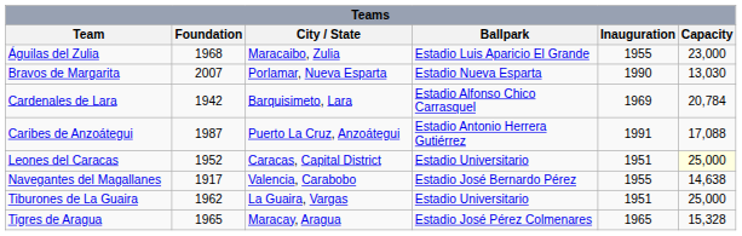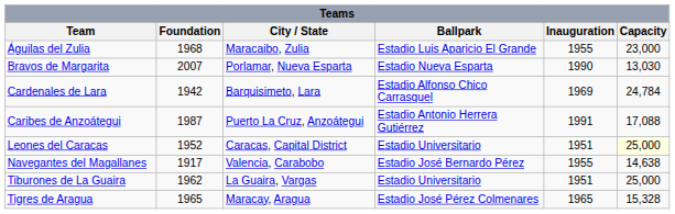 <table class="wikitable">
 <tr>
 <th style="background-color:#98A1B2" colspan="8"><span>Teams</span></th>
 </tr>
 <tr>
 <th style="width:13em">Team</th>
 <th style="width:3em">Foundation</th>
 <th style="width:13em">City / State</th>
 <th style="width:14.5em">Ballpark</th>
 <th style="width:3em">Inauguration</th>
 <th style="width:4em">Capacity</th>
 </tr>
 <tr>
 <td><a href='#'>Águilas del Zulia</a></td>
 <td style="text-align: center">1968</td>
 <td><a href='#'>Maracaibo</a>, <a href='#'>Zulia</a></td>
 <td><a href='#'>Estadio Luis Aparicio El Grande</a></td>
 <td style="text-align: center">1955</td>
 <td style="text-align: center">23,000</td>
 </tr>
 <tr>
 <td><a href='#'>Bravos de Margarita</a></td>
 <td style="text-align: center">2007</td>
 <td><a href='#'>Porlamar</a>, <a href='#'>Nueva Esparta</a></td>
 <td><a href='#'>Estadio Nueva Esparta</a></td>
 <td style="text-align: center">1990</td>
 <td style="text-align: center">13,030</td>
 </tr>
 <tr>
 <td><a href='#'>Cardenales de Lara</a></td>
 <td style="text-align: center">1942</td>
 <td><a href='#'>Barquisimeto</a>, <a href='#'>Lara</a></td>
 <td><a href='#'>Estadio Alfonso Chico Carrasquel</a></td>
 <td style="text-align: center">1969</td>
-<td style="text-align: center">20,784</td>
+<td style="text-align: center">24,784</td>
 </tr>
 <tr>
 <td><a href='#'>Caribes de Anzoátegui</a></td>
 <td style="text-align: center">1987</td>
 <td><a href='#'>Puerto La Cruz</a>, <a href='#'>Anzoátegui</a></td>
 <td><a href='#'>Estadio Antonio Herrera Gutiérrez</a></td>
 <td style="text-align: center">1991</td>
 <td style="text-align: center">17,088</td>
 </tr>
 <tr>
 <td><a href='#'>Leones del Caracas</a></td>
 <td style="text-align: center">1952</td>
 <td><a href='#'>Caracas</a>, <a href='#'>Capital District</a></td>
 <td><a href='#'>Estadio Universitario</a></td>
 <td style="text-align: center">1951</td>
 <td style="background: lightyellow; text-align: center">25,000</td>
 </tr>
 <tr>
 <td><a href='#'>Navegantes del Magallanes</a></td>
 <td style="text-align: center">1917</td>
 <td><a href='#'>Valencia</a>, <a href='#'>Carabobo</a></td>
 <td><a href='#'>Estadio José Bernardo Pérez</a></td>
 <td style="text-align: center">1955</td>
 <td style="text-align: center">14,638</td>
 </tr>
 <tr>
 <td><a href='#'>Tiburones de La Guaira</a></td>
 <td style="text-align: center">1962</td>
 <td><a href='#'>La Guaira</a>, <a href='#'>Vargas</a></td>
 <td><a href='#'>Estadio Universitario</a></td>
 <td style="text-align: center">1951</td>
 <td style="text-align: center">25,000</td>
 </tr>
 <tr>
 <td><a href='#'>Tigres de Aragua</a></td>
 <td style="text-align: center">1965</td>
 <td><a href='#'>Maracay</a>, <a href='#'>Aragua</a></td>
 <td><a href='#'>Estadio José Pérez Colmenares</a></td>
 <td style="text-align: center">1965</td>
 <td style="text-align: center">15,328</td>
 </tr>
 </table>
